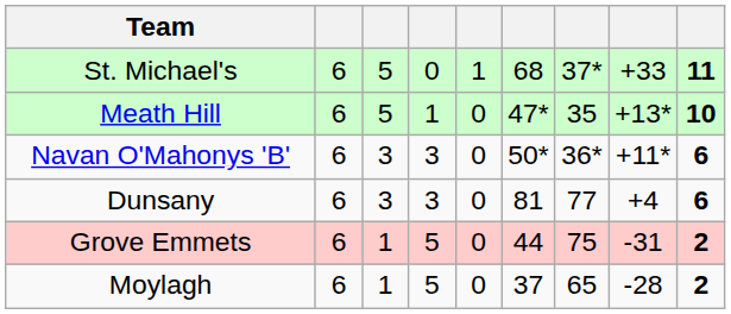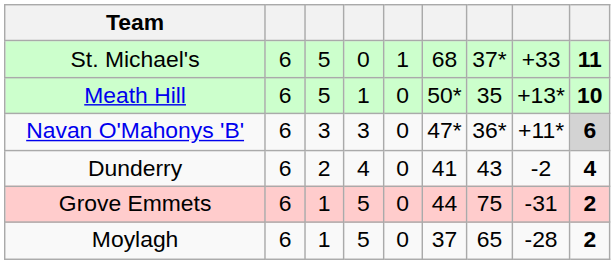 <table class="wikitable" style="text-align:center">
 <tr>
 <th width="175">Team</th>
 <th width="20"></th>
 <th width="20"></th>
 <th width="20"></th>
 <th width="20"></th>
 <th width="20"></th>
 <th width="20"></th>
 <th width="20"></th>
 <th width="20"></th>
 </tr>
 <tr style="background:#cfc;">
 <td>St. Michael's</td>
 <td>6</td>
 <td>5</td>
 <td>0</td>
 <td>1</td>
 <td>68</td>
 <td>37*</td>
 <td>+33</td>
 <td><strong>11</strong></td>
 </tr>
 <tr style="background:#cfc;">
 <td><a href='#'>Meath Hill</a></td>
 <td>6</td>
 <td>5</td>
 <td>1</td>
 <td>0</td>
-<td>47*</td>
+<td>50*</td>
 <td>35</td>
 <td>+13*</td>
 <td><strong>10</strong></td>
 </tr>
 <tr>
 <td><a href='#'>Navan O'Mahonys 'B'</a></td>
 <td>6</td>
 <td>3</td>
 <td>3</td>
 <td>0</td>
-<td>50*</td>
+<td>47*</td>
 <td>36*</td>
 <td>+11*</td>
-<td><strong>6</strong></td>
+<td style="background: lightgrey;"><strong>6</strong></td>
 </tr>
 <tr>
-<td>Dunsany</td>
+<td>Dunderry</td>
 <td>6</td>
-<td>3</td>
-<td>3</td>
+<td>2</td>
+<td>4</td>
 <td>0</td>
-<td>81</td>
-<td>77</td>
-<td>+4</td>
-<td><strong>6</strong></td>
+<td>41</td>
+<td>43</td>
+<td>-2</td>
+<td><strong>4</strong></td>
 </tr>
 <tr style="background:#fcc;">
 <td>Grove Emmets</td>
 <td>6</td>
 <td>1</td>
 <td>5</td>
 <td>0</td>
 <td>44</td>
 <td>75</td>
 <td>-31</td>
 <td><strong>2</strong></td>
 </tr>
 <tr>
 <td>Moylagh</td>
 <td>6</td>
 <td>1</td>
 <td>5</td>
 <td>0</td>
 <td>37</td>
 <td>65</td>
 <td>-28</td>
 <td><strong>2</strong></td>
 </tr>
 </table>
